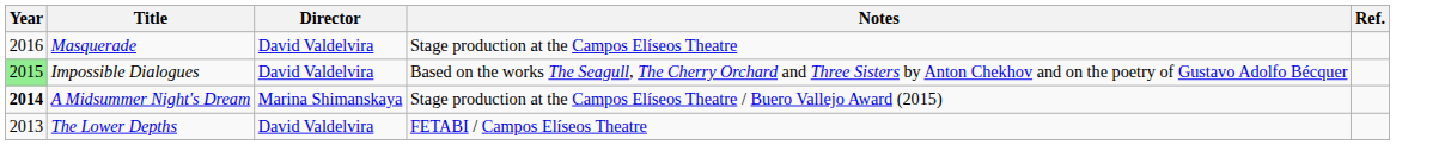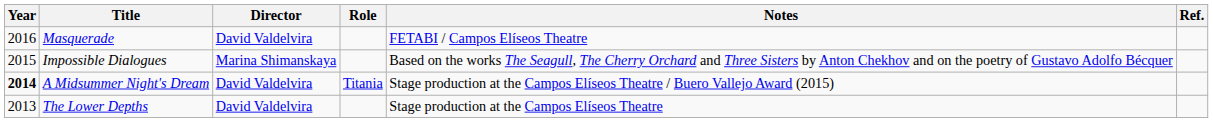 <table class="wikitable sortable">
 <tr>
 <th>Year</th>
 <th>Title</th>
 <th>Director</th>
+<th>Role</th>
 <th class="unsortable">Notes</th>
 <th>Ref.</th>
 </tr>
 <tr>
 <td>2016</td>
 <td><a href='#'><em>Masquerade</em></a></td>
 <td><a href='#'>David Valdelvira</a></td>
-<td>Stage production at the <a href='#'>Campos Elíseos Theatre</a></td>
+<td></td>
+<td><a href='#'>FETABI</a> / <a href='#'>Campos Elíseos Theatre</a></td>
 <td></td>
 </tr>
 <tr>
-<td style="background: lightgreen;">2015</td>
+<td>2015</td>
 <td><em>Impossible Dialogues</em></td>
-<td><a href='#'>David Valdelvira</a></td>
+<td><a href='#'>Marina Shimanskaya</a></td>
+<td></td>
 <td>Based on the works <em><a href='#'>The Seagull</a></em>, <em><a href='#'>The Cherry Orchard</a></em> and <a href='#'><em>Three Sisters</em></a> by <a href='#'>Anton Chekhov</a> and on the poetry of <a href='#'>Gustavo Adolfo Bécquer</a></td>
 <td></td>
 </tr>
 <tr>
 <td><strong>2014</strong></td>
 <td><em><a href='#'>A Midsummer Night's Dream</a></em></td>
-<td><a href='#'>Marina Shimanskaya</a></td>
+<td><a href='#'>David Valdelvira</a></td>
+<td><a href='#'>Titania</a></td>
 <td>Stage production at the <a href='#'>Campos Elíseos Theatre</a> / <a href='#'>Buero Vallejo Award</a> (2015)</td>
 <td></td>
 </tr>
 <tr>
 <td>2013</td>
 <td><em><a href='#'>The Lower Depths</a></em></td>
 <td><a href='#'>David Valdelvira</a></td>
-<td><a href='#'>FETABI</a> / <a href='#'>Campos Elíseos Theatre</a></td>
+<td></td>
+<td>Stage production at the <a href='#'>Campos Elíseos Theatre</a></td>
 <td></td>
 </tr>
 </table>
